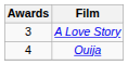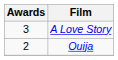 <table class="wikitable" style="text-align:center;">
 <tr>
 <th scope="col" width="55">Awards</th>
 <th scope="col" align="center">Film</th>
 </tr>
 <tr>
 <td style="text-align:center">3</td>
 <td><em><a href='#'>A Love Story</a></em></td>
 </tr>
 <tr>
-<td style="text-align:center">4</td>
+<td style="text-align:center">2</td>
 <td><em><a href='#'>Ouija</a></em></td>
 </tr>
 <tr>
 </tr>
 </table>
